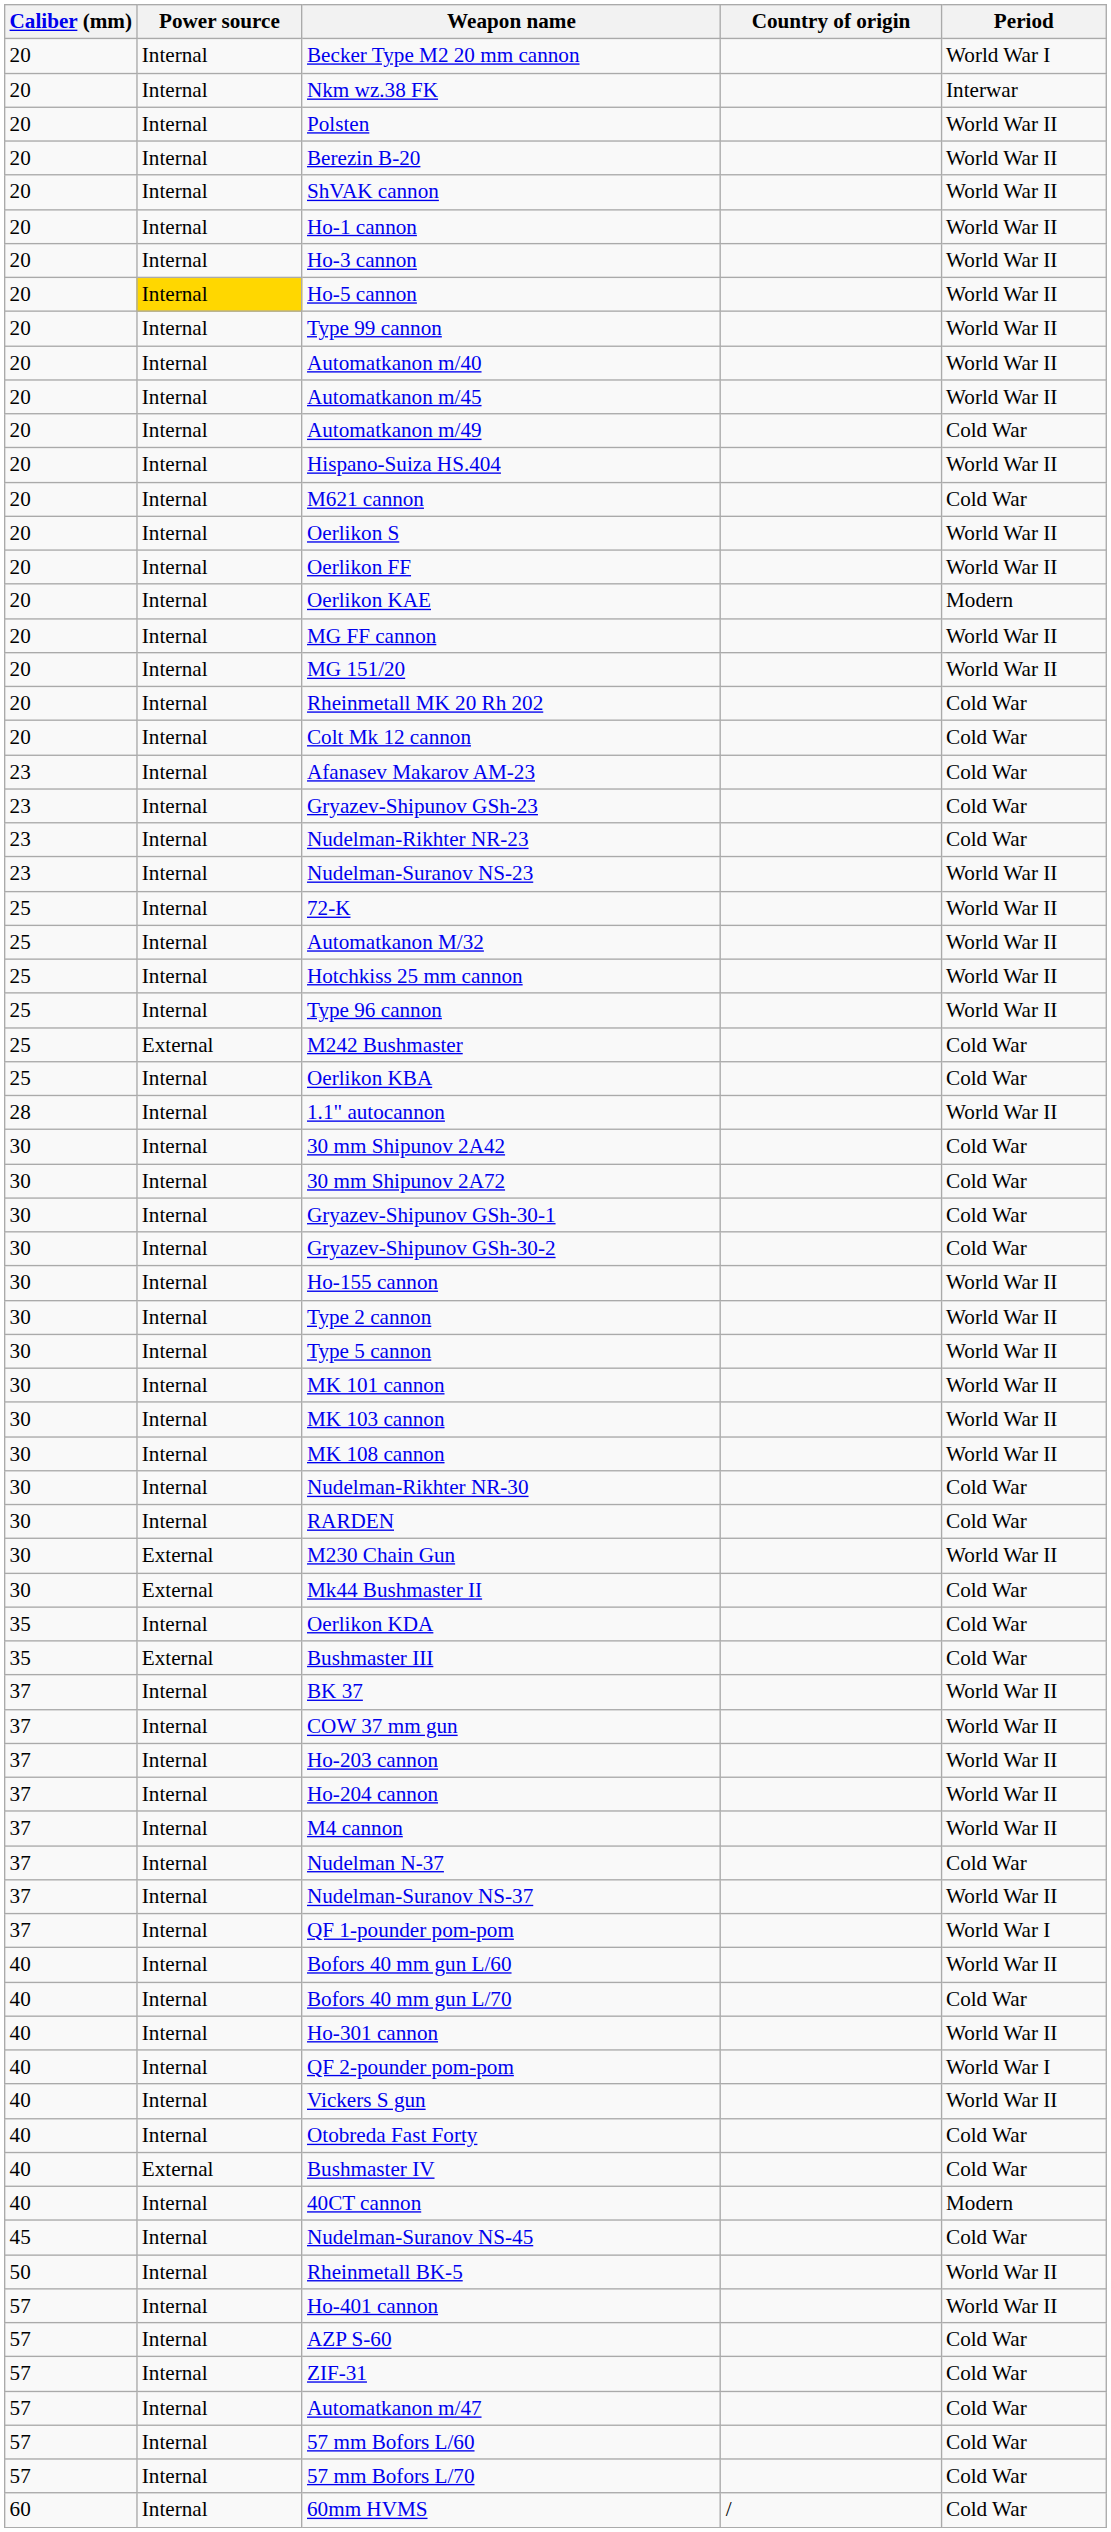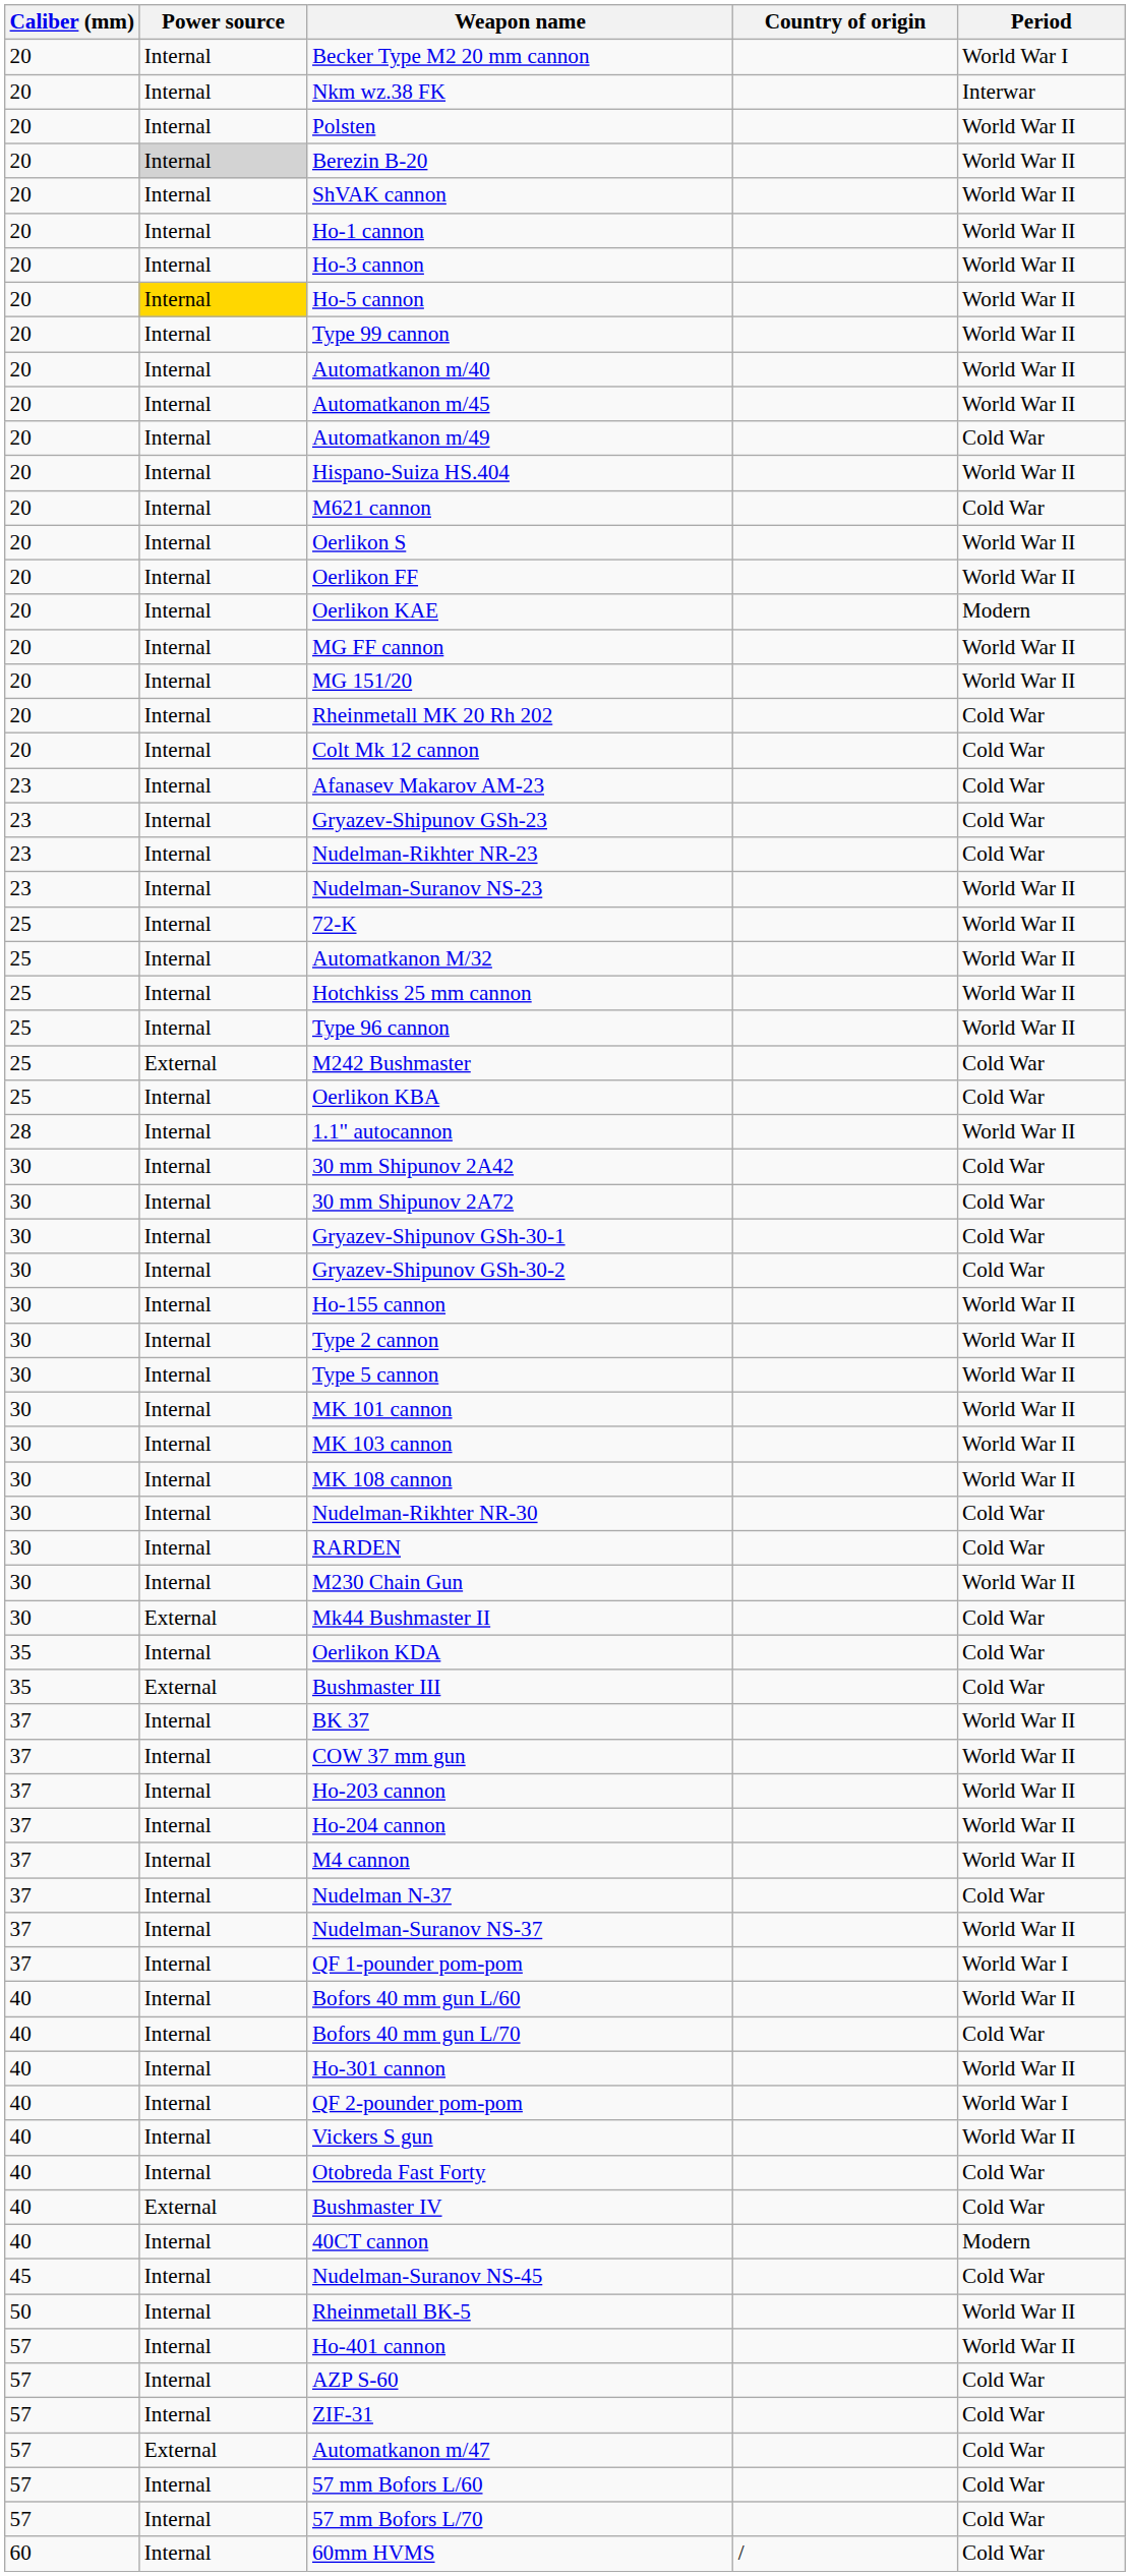 <table class="wikitable sortable" style="font-size:98%;">
 <tr>
 <th width=12%><a href='#'>Caliber</a> (mm)</th>
 <th width=15%>Power source</th>
 <th width=38%>Weapon name</th>
 <th width=20%>Country of origin</th>
 <th width=15%>Period</th>
 </tr>
 <tr>
 <td>20</td>
 <td>Internal</td>
 <td><a href='#'>Becker Type M2 20 mm cannon</a></td>
 <td></td>
 <td>World War I</td>
 </tr>
 <tr>
 <td>20</td>
 <td>Internal</td>
 <td><a href='#'>Nkm wz.38 FK</a></td>
 <td></td>
 <td>Interwar</td>
 </tr>
 <tr>
 <td>20</td>
 <td>Internal</td>
 <td><a href='#'>Polsten</a></td>
 <td></td>
 <td>World War II</td>
 </tr>
 <tr>
 <td>20</td>
-<td>Internal</td>
+<td style="background: lightgrey;">Internal</td>
 <td><a href='#'>Berezin B-20</a></td>
 <td></td>
 <td>World War II</td>
 </tr>
 <tr>
 <td>20</td>
 <td>Internal</td>
 <td><a href='#'>ShVAK cannon</a></td>
 <td></td>
 <td>World War II</td>
 </tr>
 <tr>
 <td>20</td>
 <td>Internal</td>
 <td><a href='#'>Ho-1 cannon</a></td>
 <td></td>
 <td>World War II</td>
 </tr>
 <tr>
 <td>20</td>
 <td>Internal</td>
 <td><a href='#'>Ho-3 cannon</a></td>
 <td></td>
 <td>World War II</td>
 </tr>
 <tr>
 <td>20</td>
 <td style="background: gold;">Internal</td>
 <td><a href='#'>Ho-5 cannon</a></td>
 <td></td>
 <td>World War II</td>
 </tr>
 <tr>
 <td>20</td>
 <td>Internal</td>
 <td><a href='#'>Type 99 cannon</a></td>
 <td></td>
 <td>World War II</td>
 </tr>
 <tr>
 <td>20</td>
 <td>Internal</td>
 <td><a href='#'>Automatkanon m/40</a></td>
 <td></td>
 <td>World War II</td>
 </tr>
 <tr>
 <td>20</td>
 <td>Internal</td>
 <td><a href='#'>Automatkanon m/45</a></td>
 <td></td>
 <td>World War II</td>
 </tr>
 <tr>
 <td>20</td>
 <td>Internal</td>
 <td><a href='#'>Automatkanon m/49</a></td>
 <td></td>
 <td>Cold War</td>
 </tr>
 <tr>
 <td>20</td>
 <td>Internal</td>
 <td><a href='#'>Hispano-Suiza HS.404</a></td>
 <td></td>
 <td>World War II</td>
 </tr>
 <tr>
 <td>20</td>
 <td>Internal</td>
 <td><a href='#'>M621 cannon</a></td>
 <td></td>
 <td>Cold War</td>
 </tr>
 <tr>
 <td>20</td>
 <td>Internal</td>
 <td><a href='#'>Oerlikon S</a></td>
 <td></td>
 <td>World War II</td>
 </tr>
 <tr>
 <td>20</td>
 <td>Internal</td>
 <td><a href='#'>Oerlikon FF</a></td>
 <td></td>
 <td>World War II</td>
 </tr>
 <tr>
 <td>20</td>
 <td>Internal</td>
 <td><a href='#'>Oerlikon KAE</a></td>
 <td></td>
 <td>Modern</td>
 </tr>
 <tr>
 <td>20</td>
 <td>Internal</td>
 <td><a href='#'>MG FF cannon</a></td>
 <td></td>
 <td>World War II</td>
 </tr>
 <tr>
 <td>20</td>
 <td>Internal</td>
 <td><a href='#'>MG 151/20</a></td>
 <td></td>
 <td>World War II</td>
 </tr>
 <tr>
 <td>20</td>
 <td>Internal</td>
 <td><a href='#'>Rheinmetall MK 20 Rh 202</a></td>
 <td></td>
 <td>Cold War</td>
 </tr>
 <tr>
 <td>20</td>
 <td>Internal</td>
 <td><a href='#'>Colt Mk 12 cannon</a></td>
 <td></td>
 <td>Cold War</td>
 </tr>
 <tr>
 <td>23</td>
 <td>Internal</td>
 <td><a href='#'>Afanasev Makarov AM-23</a></td>
 <td></td>
 <td>Cold War</td>
 </tr>
 <tr>
 <td>23</td>
 <td>Internal</td>
 <td><a href='#'>Gryazev-Shipunov GSh-23</a></td>
 <td></td>
 <td>Cold War</td>
 </tr>
 <tr>
 <td>23</td>
 <td>Internal</td>
 <td><a href='#'>Nudelman-Rikhter NR-23</a></td>
 <td></td>
 <td>Cold War</td>
 </tr>
 <tr>
 <td>23</td>
 <td>Internal</td>
 <td><a href='#'>Nudelman-Suranov NS-23</a></td>
 <td></td>
 <td>World War II</td>
 </tr>
 <tr>
 <td>25</td>
 <td>Internal</td>
 <td><a href='#'>72-K</a></td>
 <td></td>
 <td>World War II</td>
 </tr>
 <tr>
 <td>25</td>
 <td>Internal</td>
 <td><a href='#'>Automatkanon M/32</a></td>
 <td></td>
 <td>World War II</td>
 </tr>
 <tr>
 <td>25</td>
 <td>Internal</td>
 <td><a href='#'>Hotchkiss 25 mm cannon</a></td>
 <td></td>
 <td>World War II</td>
 </tr>
 <tr>
 <td>25</td>
 <td>Internal</td>
 <td><a href='#'>Type 96 cannon</a></td>
 <td></td>
 <td>World War II</td>
 </tr>
 <tr>
 <td>25</td>
 <td>External</td>
 <td><a href='#'>M242 Bushmaster</a></td>
 <td></td>
 <td>Cold War</td>
 </tr>
 <tr>
 <td>25</td>
 <td>Internal</td>
 <td><a href='#'>Oerlikon KBA</a></td>
 <td></td>
 <td>Cold War</td>
 </tr>
 <tr>
 <td>28</td>
 <td>Internal</td>
 <td><a href='#'>1.1" autocannon</a></td>
 <td></td>
 <td>World War II</td>
 </tr>
 <tr>
 <td>30</td>
 <td>Internal</td>
 <td><a href='#'>30 mm Shipunov 2A42</a></td>
 <td></td>
 <td>Cold War</td>
 </tr>
 <tr>
 <td>30</td>
 <td>Internal</td>
 <td><a href='#'>30 mm Shipunov 2A72</a></td>
 <td></td>
 <td>Cold War</td>
 </tr>
 <tr>
 <td>30</td>
 <td>Internal</td>
 <td><a href='#'>Gryazev-Shipunov GSh-30-1</a></td>
 <td></td>
 <td>Cold War</td>
 </tr>
 <tr>
 <td>30</td>
 <td>Internal</td>
 <td><a href='#'>Gryazev-Shipunov GSh-30-2</a></td>
 <td></td>
 <td>Cold War</td>
 </tr>
 <tr>
 <td>30</td>
 <td>Internal</td>
 <td><a href='#'>Ho-155 cannon</a></td>
 <td></td>
 <td>World War II</td>
 </tr>
 <tr>
 <td>30</td>
 <td>Internal</td>
 <td><a href='#'>Type 2 cannon</a></td>
 <td></td>
 <td>World War II</td>
 </tr>
 <tr>
 <td>30</td>
 <td>Internal</td>
 <td><a href='#'>Type 5 cannon</a></td>
 <td></td>
 <td>World War II</td>
 </tr>
 <tr>
 <td>30</td>
 <td>Internal</td>
 <td><a href='#'>MK 101 cannon</a></td>
 <td></td>
 <td>World War II</td>
 </tr>
 <tr>
 <td>30</td>
 <td>Internal</td>
 <td><a href='#'>MK 103 cannon</a></td>
 <td></td>
 <td>World War II</td>
 </tr>
 <tr>
 <td>30</td>
 <td>Internal</td>
 <td><a href='#'>MK 108 cannon</a></td>
 <td></td>
 <td>World War II</td>
 </tr>
 <tr>
 <td>30</td>
 <td>Internal</td>
 <td><a href='#'>Nudelman-Rikhter NR-30</a></td>
 <td></td>
 <td>Cold War</td>
 </tr>
 <tr>
 <td>30</td>
 <td>Internal</td>
 <td><a href='#'>RARDEN</a></td>
 <td></td>
 <td>Cold War</td>
 </tr>
 <tr>
 <td>30</td>
-<td>External</td>
+<td>Internal</td>
 <td><a href='#'>M230 Chain Gun</a></td>
 <td></td>
 <td>World War II</td>
 </tr>
 <tr>
 <td>30</td>
 <td>External</td>
 <td><a href='#'>Mk44 Bushmaster II</a></td>
 <td></td>
 <td>Cold War</td>
 </tr>
 <tr>
 <td>35</td>
 <td>Internal</td>
 <td><a href='#'>Oerlikon KDA</a></td>
 <td></td>
 <td>Cold War</td>
 </tr>
 <tr>
 <td>35</td>
 <td>External</td>
 <td><a href='#'>Bushmaster III</a></td>
 <td></td>
 <td>Cold War</td>
 </tr>
 <tr>
 <td>37</td>
 <td>Internal</td>
 <td><a href='#'>BK 37</a></td>
 <td></td>
 <td>World War II</td>
 </tr>
 <tr>
 <td>37</td>
 <td>Internal</td>
 <td><a href='#'>COW 37 mm gun</a></td>
 <td></td>
 <td>World War II</td>
 </tr>
 <tr>
 <td>37</td>
 <td>Internal</td>
 <td><a href='#'>Ho-203 cannon</a></td>
 <td></td>
 <td>World War II</td>
 </tr>
 <tr>
 <td>37</td>
 <td>Internal</td>
 <td><a href='#'>Ho-204 cannon</a></td>
 <td></td>
 <td>World War II</td>
 </tr>
 <tr>
 <td>37</td>
 <td>Internal</td>
 <td><a href='#'>M4 cannon</a></td>
 <td></td>
 <td>World War II</td>
 </tr>
 <tr>
 <td>37</td>
 <td>Internal</td>
 <td><a href='#'>Nudelman N-37</a></td>
 <td></td>
 <td>Cold War</td>
 </tr>
 <tr>
 <td>37</td>
 <td>Internal</td>
 <td><a href='#'>Nudelman-Suranov NS-37</a></td>
 <td></td>
 <td>World War II</td>
 </tr>
 <tr>
 <td>37</td>
 <td>Internal</td>
 <td><a href='#'>QF 1-pounder pom-pom</a></td>
 <td></td>
 <td>World War I</td>
 </tr>
 <tr>
 <td>40</td>
 <td>Internal</td>
 <td><a href='#'>Bofors 40 mm gun L/60</a></td>
 <td></td>
 <td>World War II</td>
 </tr>
 <tr>
 <td>40</td>
 <td>Internal</td>
 <td><a href='#'>Bofors 40 mm gun L/70</a></td>
 <td></td>
 <td>Cold War</td>
 </tr>
 <tr>
 <td>40</td>
 <td>Internal</td>
 <td><a href='#'>Ho-301 cannon</a></td>
 <td></td>
 <td>World War II</td>
 </tr>
 <tr>
 <td>40</td>
 <td>Internal</td>
 <td><a href='#'>QF 2-pounder pom-pom</a></td>
 <td></td>
 <td>World War I</td>
 </tr>
 <tr>
 <td>40</td>
 <td>Internal</td>
 <td><a href='#'>Vickers S gun</a></td>
 <td></td>
 <td>World War II</td>
 </tr>
 <tr>
 <td>40</td>
 <td>Internal</td>
 <td><a href='#'>Otobreda Fast Forty</a></td>
 <td></td>
 <td>Cold War</td>
 </tr>
 <tr>
 <td>40</td>
 <td>External</td>
 <td><a href='#'>Bushmaster IV</a></td>
 <td></td>
 <td>Cold War</td>
 </tr>
 <tr>
 <td>40</td>
 <td>Internal</td>
 <td><a href='#'>40CT cannon</a></td>
 <td></td>
 <td>Modern</td>
 </tr>
 <tr>
 <td>45</td>
 <td>Internal</td>
 <td><a href='#'>Nudelman-Suranov NS-45</a></td>
 <td></td>
 <td>Cold War</td>
 </tr>
 <tr>
 <td>50</td>
 <td>Internal</td>
 <td><a href='#'>Rheinmetall BK-5</a></td>
 <td></td>
 <td>World War II</td>
 </tr>
 <tr>
 <td>57</td>
 <td>Internal</td>
 <td><a href='#'>Ho-401 cannon</a></td>
 <td></td>
 <td>World War II</td>
 </tr>
 <tr>
 <td>57</td>
 <td>Internal</td>
 <td><a href='#'>AZP S-60</a></td>
 <td></td>
 <td>Cold War</td>
 </tr>
 <tr>
 <td>57</td>
 <td>Internal</td>
 <td><a href='#'>ZIF-31</a></td>
 <td></td>
 <td>Cold War</td>
 </tr>
 <tr>
 <td>57</td>
-<td>Internal</td>
+<td>External</td>
 <td><a href='#'>Automatkanon m/47</a></td>
 <td></td>
 <td>Cold War</td>
 </tr>
 <tr>
 <td>57</td>
 <td>Internal</td>
 <td><a href='#'>57 mm Bofors L/60</a></td>
 <td></td>
 <td>Cold War</td>
 </tr>
 <tr>
 <td>57</td>
 <td>Internal</td>
 <td><a href='#'>57 mm Bofors L/70</a></td>
 <td></td>
 <td>Cold War</td>
 </tr>
 <tr>
 <td>60</td>
 <td>Internal</td>
 <td><a href='#'>60mm HVMS</a></td>
 <td>/</td>
 <td>Cold War</td>
 </tr>
 <tr>
 </tr>
 </table>
